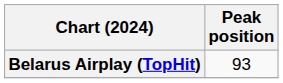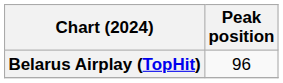 <table class="wikitable plainrowheaders" style="text-align:center">
 <tr>
 <th scope="col">Chart (2024)</th>
 <th scope="col">Peak<br>position</th>
 </tr>
 <tr>
 <th scope="row">Belarus Airplay (<a href='#'>TopHit</a>)</th>
-<td>93</td>
+<td>96</td>
 </tr>
 <tr>
 </tr>
 </table>
